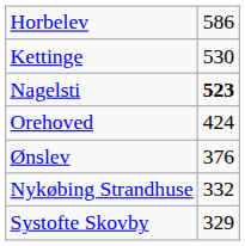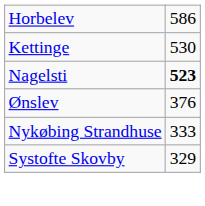 <table class="wikitable" style="float:left; margin-right:1em">
 <tr>
 <td><a href='#'>Horbelev</a></td>
 <td align="center">586</td>
 </tr>
 <tr>
 <td><a href='#'>Kettinge</a></td>
 <td align="center">530</td>
 </tr>
 <tr>
 <td><a href='#'>Nagelsti</a></td>
 <td align="center"><strong>523</strong></td>
 </tr>
 <tr>
-<td><a href='#'>Orehoved</a></td>
-<td align="center">424</td>
-</tr>
-<tr>
 <td><a href='#'>Ønslev</a></td>
 <td align="center">376</td>
 </tr>
 <tr>
 <td><a href='#'>Nykøbing Strandhuse</a></td>
-<td align="center">332</td>
+<td align="center">333</td>
 </tr>
 <tr>
 <td><a href='#'>Systofte Skovby</a></td>
 <td align="center">329</td>
 </tr>
 </table>
